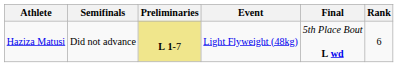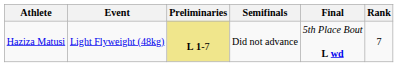 <table class="wikitable" border="1" style="font-size:90%">
 <tr>
 <th>Athlete</th>
+<th>Event</th>
+<th>Preliminaries</th>
 <th>Semifinals</th>
-<th>Preliminaries</th>
-<th>Event</th>
 <th>Final</th>
 <th>Rank</th>
 </tr>
 <tr>
 <td><a href='#'>Haziza Matusi</a></td>
+<td><a href='#'>Light Flyweight (48kg)</a></td>
+<td align=center style="background: khaki;"> <br> <strong>L</strong> <strong>1</strong>-7</td>
 <td align=center>Did not advance</td>
-<td align=center style="background: khaki;"> <br> <strong>L</strong> <strong>1</strong>-7</td>
-<td><a href='#'>Light Flyweight (48kg)</a></td>
 <td align=center><em>5th Place Bout</em><br> <br> <strong>L</strong> <strong><a href='#'>wd</a></strong></td>
-<td align=center>6</td>
+<td align=center>7</td>
 </tr>
 </table>
